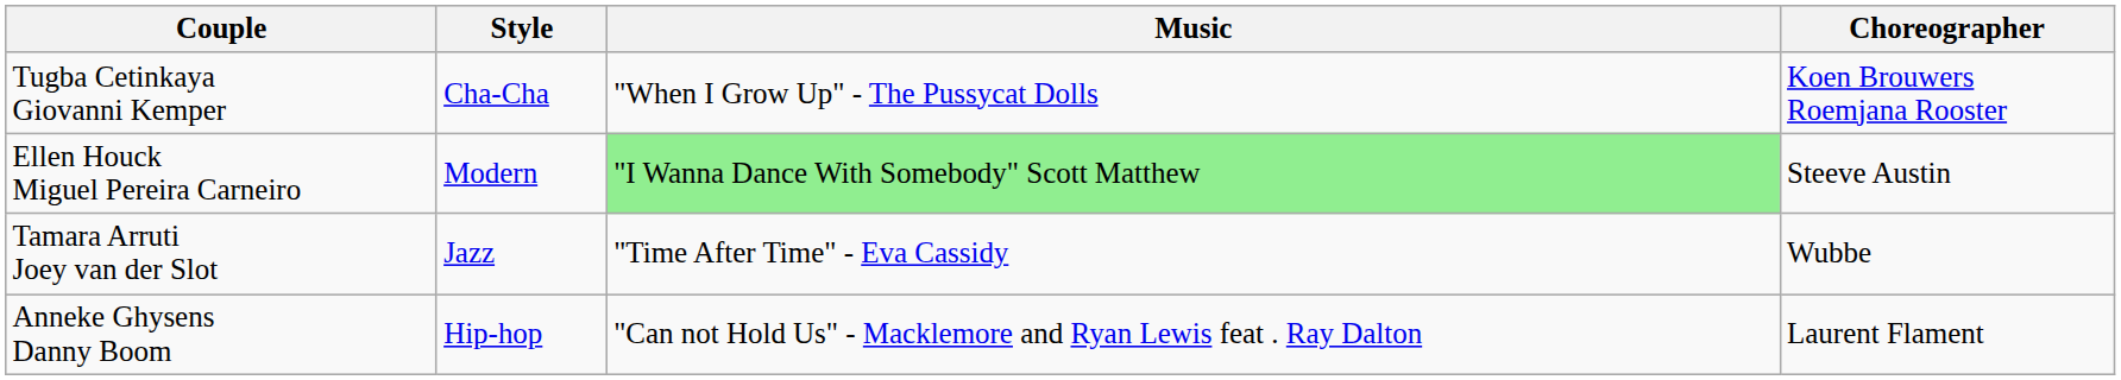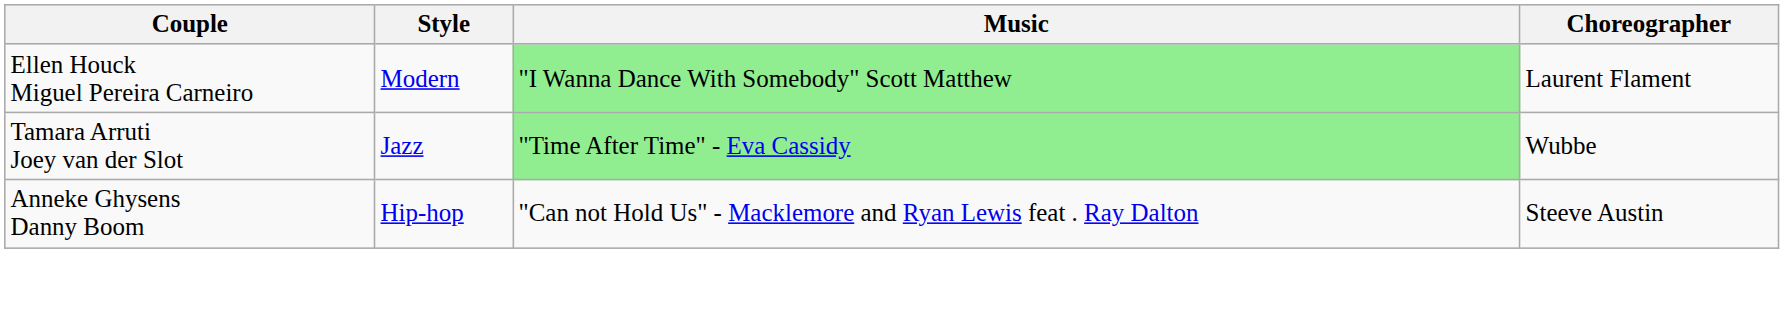 <table Class="wikitable" width="90%">
 <tr>
 <th>Couple</th>
 <th>Style</th>
 <th>Music</th>
 <th>Choreographer</th>
 </tr>
 <tr>
-<td>Tugba Cetinkaya <br> Giovanni Kemper</td>
-<td><a href='#'>Cha-Cha</a></td>
-<td>"When I Grow Up" - <a href='#'>The Pussycat Dolls</a></td>
-<td><a href='#'>Koen Brouwers</a> <br> <a href='#'>Roemjana Rooster</a></td>
-</tr>
-<tr>
 <td>Ellen Houck <br> Miguel Pereira Carneiro</td>
 <td><a href='#'>Modern</a></td>
 <td style="background: lightgreen;">"I Wanna Dance With Somebody" Scott Matthew</td>
-<td>Steeve Austin</td>
+<td>Laurent Flament</td>
 </tr>
 <tr>
 <td>Tamara Arruti <br> Joey van der Slot</td>
 <td><a href='#'>Jazz</a></td>
-<td>"Time After Time" - <a href='#'>Eva Cassidy</a></td>
+<td style="background: lightgreen;">"Time After Time" - <a href='#'>Eva Cassidy</a></td>
 <td>Wubbe</td>
 </tr>
 <tr>
 <td>Anneke Ghysens <br> Danny Boom</td>
 <td><a href='#'>Hip-hop</a></td>
 <td>"Can not Hold Us" - <a href='#'>Macklemore</a> and <a href='#'>Ryan Lewis</a> feat . <a href='#'>Ray Dalton</a></td>
-<td>Laurent Flament</td>
+<td>Steeve Austin</td>
 </tr>
 </table>
